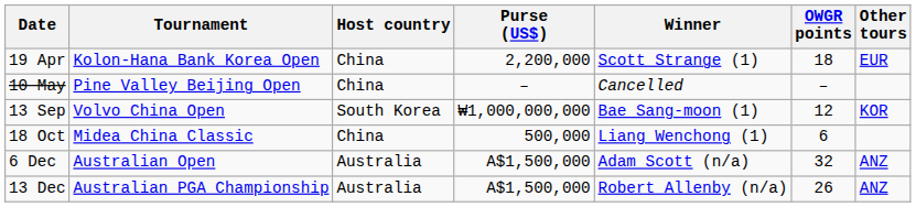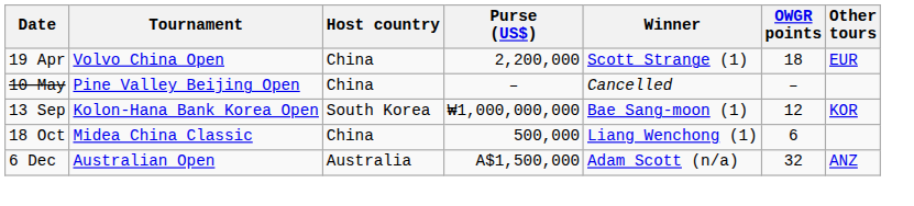 <table class="wikitable" style="font-size:95%">
 <tr>
 <th>Date</th>
 <th>Tournament</th>
 <th>Host country</th>
 <th>Purse<br>(<a href='#'>US$</a>)</th>
 <th>Winner</th>
 <th><a href='#'>OWGR</a><br>points</th>
 <th>Other<br>tours</th>
 </tr>
 <tr>
 <td>19 Apr</td>
-<td><a href='#'>Kolon-Hana Bank Korea Open</a></td>
+<td><a href='#'>Volvo China Open</a></td>
 <td>China</td>
 <td align=right>2,200,000</td>
 <td> <a href='#'>Scott Strange</a> (1)</td>
 <td align=center>18</td>
 <td><a href='#'>EUR</a></td>
 </tr>
 <tr>
 <td><s>10 May</s></td>
 <td><a href='#'>Pine Valley Beijing Open</a></td>
 <td>China</td>
 <td align=center>–</td>
 <td><em>Cancelled</em></td>
 <td align=center>–</td>
 <td></td>
 </tr>
 <tr>
 <td>13 Sep</td>
-<td><a href='#'>Volvo China Open</a></td>
+<td><a href='#'>Kolon-Hana Bank Korea Open</a></td>
 <td>South Korea</td>
 <td align=right>₩1,000,000,000</td>
 <td> <a href='#'>Bae Sang-moon</a> (1)</td>
 <td align=center>12</td>
 <td><a href='#'>KOR</a></td>
 </tr>
 <tr>
 <td>18 Oct</td>
 <td><a href='#'>Midea China Classic</a></td>
 <td>China</td>
 <td align=right>500,000</td>
 <td> <a href='#'>Liang Wenchong</a> (1)</td>
 <td align=center>6</td>
 <td></td>
 </tr>
 <tr>
 <td>6 Dec</td>
 <td><a href='#'>Australian Open</a></td>
 <td>Australia</td>
 <td align=right>A$1,500,000</td>
 <td> <a href='#'>Adam Scott</a> (n/a)</td>
 <td align=center>32</td>
 <td><a href='#'>ANZ</a></td>
 </tr>
-<tr>
-<td>13 Dec</td>
-<td><a href='#'>Australian PGA Championship</a></td>
-<td>Australia</td>
-<td align=right>A$1,500,000</td>
-<td> <a href='#'>Robert Allenby</a> (n/a)</td>
-<td align=center>26</td>
-<td><a href='#'>ANZ</a></td>
-</tr>
 </table>
